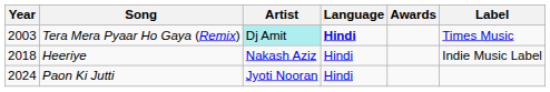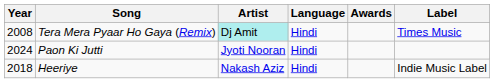 <table class="wikitable sortable">
 <tr>
 <th>Year</th>
 <th>Song</th>
 <th>Artist</th>
 <th>Language</th>
 <th>Awards</th>
 <th>Label</th>
 </tr>
 <tr>
-<td>2003</td>
+<td>2008</td>
 <td><em>Tera Mera Pyaar Ho Gaya</em> (<em><a href='#'>Remix</a></em>)</td>
 <td style="background: paleturquoise;">Dj Amit</td>
-<td><strong><a href='#'>Hindi</a></strong></td>
+<td><a href='#'>Hindi</a></td>
 <td></td>
 <td><a href='#'>Times Music</a></td>
+</tr>
+<tr>
+<td>2024</td>
+<td><em>Paon Ki Jutti</em></td>
+<td><a href='#'>Jyoti Nooran</a></td>
+<td><a href='#'>Hindi</a></td>
+<td></td>
+<td></td>
 </tr>
 <tr>
 <td>2018</td>
 <td><em>Heeriye</em></td>
 <td><a href='#'>Nakash Aziz</a></td>
 <td><a href='#'>Hindi</a></td>
 <td></td>
 <td>Indie Music Label</td>
 </tr>
-<tr>
-<td>2024</td>
-<td><em>Paon Ki Jutti</em></td>
-<td><a href='#'>Jyoti Nooran</a></td>
-<td><a href='#'>Hindi</a></td>
-<td></td>
-<td></td>
-</tr>
 </table>
